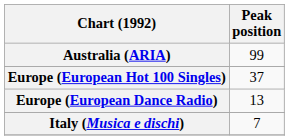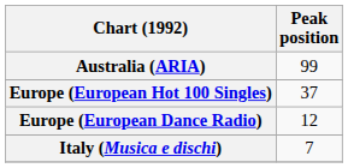 <table class="wikitable sortable plainrowheaders" style="text-align:center">
 <tr>
 <th scope="col">Chart (1992)</th>
 <th scope="col">Peak<br> position</th>
 </tr>
 <tr>
 <th scope="row">Australia (<a href='#'>ARIA</a>)</th>
 <td>99</td>
 </tr>
 <tr>
 </tr>
 <tr>
 <th scope="row">Europe (<a href='#'>European Hot 100 Singles</a>)</th>
 <td>37</td>
 </tr>
 <tr>
 <th scope="row">Europe (<a href='#'>European Dance Radio</a>)</th>
-<td>13</td>
+<td>12</td>
 </tr>
 <tr>
 </tr>
 <tr>
 <th scope="row">Italy (<em><a href='#'>Musica e dischi</a></em>)</th>
 <td>7</td>
 </tr>
 <tr>
 </tr>
 <tr>
 </tr>
 <tr>
 </tr>
 <tr>
 </tr>
 <tr>
 </tr>
 </table>
